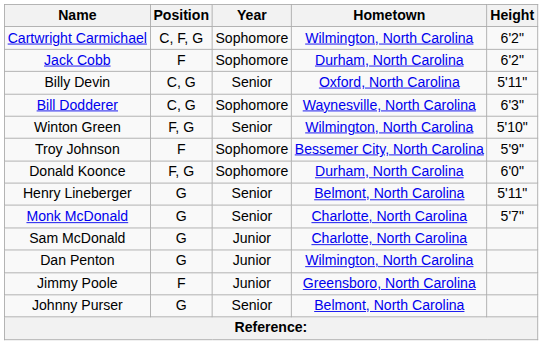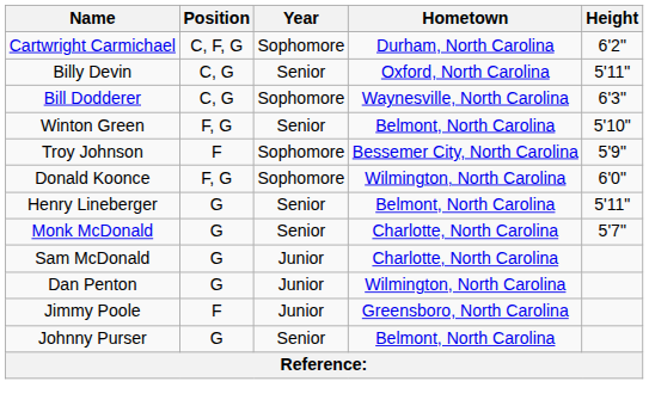 <table class="wikitable">
 <tr>
 <th>Name</th>
 <th>Position</th>
 <th>Year</th>
 <th>Hometown</th>
 <th>Height</th>
 </tr>
 <tr>
 <td style="text-align:center;"><a href='#'>Cartwright Carmichael</a></td>
 <td style="text-align:center;">C, F, G</td>
-<td style="text-align:center;">Sophomore</td>
-<td style="text-align:center;"><a href='#'>Wilmington, North Carolina</a></td>
-<td style="text-align:center;">6'2"</td>
-</tr>
-<tr>
-<td style="text-align:center;"><a href='#'>Jack Cobb</a></td>
-<td style="text-align:center;">F</td>
 <td style="text-align:center;">Sophomore</td>
 <td style="text-align:center;"><a href='#'>Durham, North Carolina</a></td>
 <td style="text-align:center;">6'2"</td>
 </tr>
 <tr>
 <td style="text-align:center;">Billy Devin</td>
 <td style="text-align:center;">C, G</td>
 <td style="text-align:center;">Senior</td>
 <td style="text-align:center;"><a href='#'>Oxford, North Carolina</a></td>
 <td style="text-align:center;">5'11"</td>
 </tr>
 <tr>
 <td style="text-align:center;"><a href='#'>Bill Dodderer</a></td>
 <td style="text-align:center;">C, G</td>
 <td style="text-align:center;">Sophomore</td>
 <td style="text-align:center;"><a href='#'>Waynesville, North Carolina</a></td>
 <td style="text-align:center;">6'3"</td>
 </tr>
 <tr>
 <td style="text-align:center;">Winton Green</td>
 <td style="text-align:center;">F, G</td>
 <td style="text-align:center;">Senior</td>
-<td style="text-align:center;"><a href='#'>Wilmington, North Carolina</a></td>
+<td style="text-align:center;"><a href='#'>Belmont, North Carolina</a></td>
 <td style="text-align:center;">5'10"</td>
 </tr>
 <tr>
 <td style="text-align:center;">Troy Johnson</td>
 <td style="text-align:center;">F</td>
 <td style="text-align:center;">Sophomore</td>
 <td style="text-align:center;"><a href='#'>Bessemer City, North Carolina</a></td>
 <td style="text-align:center;">5'9"</td>
 </tr>
 <tr>
 <td style="text-align:center;">Donald Koonce</td>
 <td style="text-align:center;">F, G</td>
 <td style="text-align:center;">Sophomore</td>
-<td style="text-align:center;"><a href='#'>Durham, North Carolina</a></td>
+<td style="text-align:center;"><a href='#'>Wilmington, North Carolina</a></td>
 <td style="text-align:center;">6'0"</td>
 </tr>
 <tr>
 <td style="text-align:center;">Henry Lineberger</td>
 <td style="text-align:center;">G</td>
 <td style="text-align:center;">Senior</td>
 <td style="text-align:center;"><a href='#'>Belmont, North Carolina</a></td>
 <td style="text-align:center;">5'11"</td>
 </tr>
 <tr>
 <td style="text-align:center;"><a href='#'>Monk McDonald</a></td>
 <td style="text-align:center;">G</td>
 <td style="text-align:center;">Senior</td>
 <td style="text-align:center;"><a href='#'>Charlotte, North Carolina</a></td>
 <td style="text-align:center;">5'7"</td>
 </tr>
 <tr>
 <td style="text-align:center;">Sam McDonald</td>
 <td style="text-align:center;">G</td>
 <td style="text-align:center;">Junior</td>
 <td style="text-align:center;"><a href='#'>Charlotte, North Carolina</a></td>
 <td style="text-align:center;"></td>
 </tr>
 <tr>
 <td style="text-align:center;">Dan Penton</td>
 <td style="text-align:center;">G</td>
 <td style="text-align:center;">Junior</td>
 <td style="text-align:center;"><a href='#'>Wilmington, North Carolina</a></td>
 <td style="text-align:center;"></td>
 </tr>
 <tr>
 <td style="text-align:center;">Jimmy Poole</td>
 <td style="text-align:center;">F</td>
 <td style="text-align:center;">Junior</td>
 <td style="text-align:center;"><a href='#'>Greensboro, North Carolina</a></td>
 <td style="text-align:center;"></td>
 </tr>
 <tr>
 <td style="text-align:center;">Johnny Purser</td>
 <td style="text-align:center;">G</td>
 <td style="text-align:center;">Senior</td>
 <td style="text-align:center;"><a href='#'>Belmont, North Carolina</a></td>
 <td style="text-align:center;"></td>
 </tr>
 <tr>
 <th style="text-align:center;" colspan="5">Reference:</th>
 </tr>
 </table>
